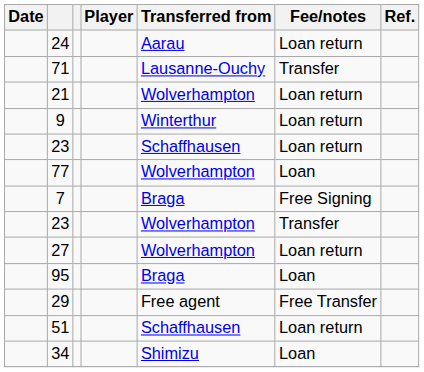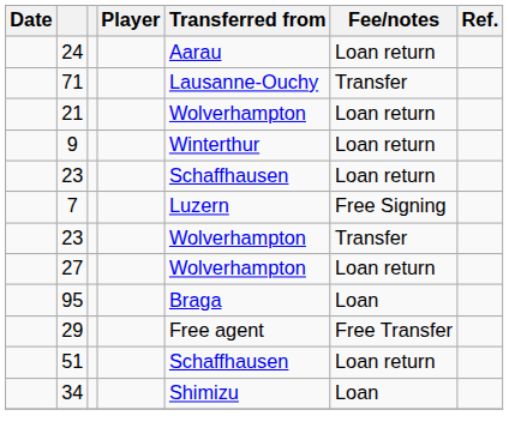 <table class="wikitable plainrowheaders sortable">
 <tr>
 <th scope=col>Date</th>
 <th></th>
 <th></th>
 <th scope=col>Player</th>
 <th>Transferred from</th>
 <th !scope=col>Fee/notes</th>
 <th scope=col>Ref.</th>
 </tr>
 <tr>
 <td></td>
 <td style="text-align:center">24</td>
 <td style="text-align:center"></td>
 <td></td>
 <td> <a href='#'>Aarau</a></td>
 <td>Loan return</td>
 <td></td>
 </tr>
 <tr>
 <td></td>
 <td style="text-align:center">71</td>
 <td style="text-align:center"></td>
 <td></td>
 <td> <a href='#'>Lausanne-Ouchy</a></td>
 <td>Transfer</td>
 <td></td>
 </tr>
 <tr>
 <td></td>
 <td style="text-align:center">21</td>
 <td style="text-align:center"></td>
 <td></td>
 <td> <a href='#'>Wolverhampton</a></td>
 <td>Loan return</td>
 <td></td>
 </tr>
 <tr>
 <td></td>
 <td style="text-align:center">9</td>
 <td style="text-align:center"></td>
 <td></td>
 <td> <a href='#'>Winterthur</a></td>
 <td>Loan return</td>
 <td></td>
 </tr>
 <tr>
 <td></td>
 <td style="text-align:center">23</td>
 <td style="text-align:center"></td>
 <td></td>
 <td> <a href='#'>Schaffhausen</a></td>
 <td>Loan return</td>
 <td></td>
 </tr>
 <tr>
 <td></td>
-<td style="text-align:center">77</td>
-<td style="text-align:center"></td>
-<td></td>
-<td> <a href='#'>Wolverhampton</a></td>
-<td>Loan</td>
-<td></td>
-</tr>
-<tr>
-<td></td>
 <td style="text-align:center">7</td>
 <td style="text-align:center"></td>
 <td></td>
-<td> <a href='#'>Braga</a></td>
+<td> <a href='#'>Luzern</a></td>
 <td>Free Signing</td>
 <td></td>
 </tr>
 <tr>
 <td></td>
 <td style="text-align:center">23</td>
 <td style="text-align:center"></td>
 <td></td>
 <td> <a href='#'>Wolverhampton</a></td>
 <td>Transfer</td>
 <td></td>
 </tr>
 <tr>
 <td></td>
 <td style="text-align:center">27</td>
 <td style="text-align:center"></td>
 <td></td>
 <td> <a href='#'>Wolverhampton</a></td>
 <td>Loan return</td>
 <td></td>
 </tr>
 <tr>
 <td></td>
 <td style="text-align:center">95</td>
 <td style="text-align:center"></td>
 <td></td>
 <td> <a href='#'>Braga</a></td>
 <td>Loan</td>
 <td></td>
 </tr>
 <tr>
 <td></td>
 <td style="text-align:center">29</td>
 <td style="text-align:center"></td>
 <td></td>
 <td> Free agent</td>
 <td>Free Transfer</td>
 <td></td>
 </tr>
 <tr>
 <td></td>
 <td style="text-align:center">51</td>
 <td style="text-align:center"></td>
 <td></td>
 <td> <a href='#'>Schaffhausen</a></td>
 <td>Loan return</td>
 <td></td>
 </tr>
 <tr>
 <td></td>
 <td style="text-align:center">34</td>
 <td style="text-align:center"></td>
 <td></td>
 <td> <a href='#'>Shimizu</a></td>
 <td>Loan</td>
 <td></td>
 </tr>
 <tr>
 </tr>
 </table>
